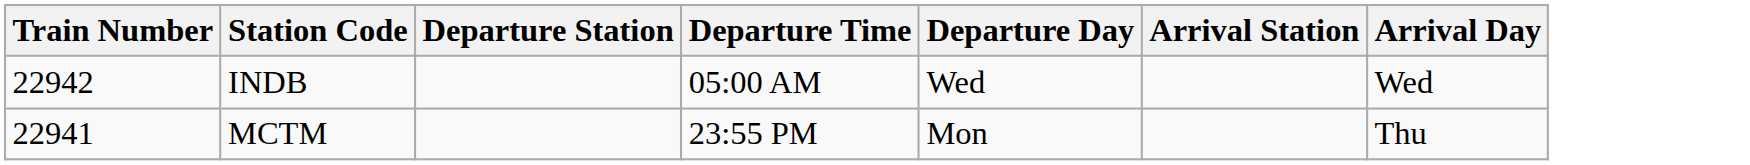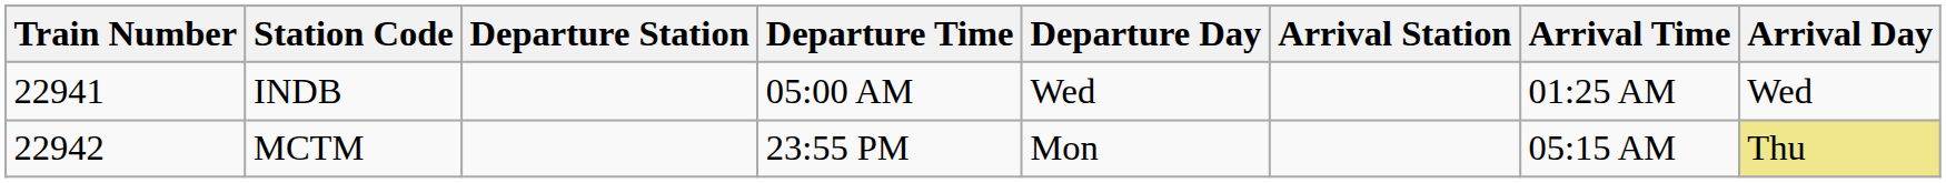 <table class="wikitable">
 <tr>
 <th>Train Number</th>
 <th>Station Code</th>
 <th>Departure Station</th>
 <th>Departure Time</th>
 <th>Departure Day</th>
 <th>Arrival Station</th>
+<th>Arrival Time</th>
 <th>Arrival Day</th>
 </tr>
 <tr>
-<td>22942</td>
+<td>22941</td>
 <td>INDB</td>
 <td></td>
 <td>05:00 AM</td>
 <td>Wed</td>
 <td></td>
+<td>01:25 AM</td>
 <td>Wed</td>
 </tr>
 <tr>
-<td>22941</td>
+<td>22942</td>
 <td>MCTM</td>
 <td></td>
 <td>23:55 PM</td>
 <td>Mon</td>
 <td></td>
-<td>Thu</td>
+<td>05:15 AM</td>
+<td style="background: khaki;">Thu</td>
 </tr>
 </table>
